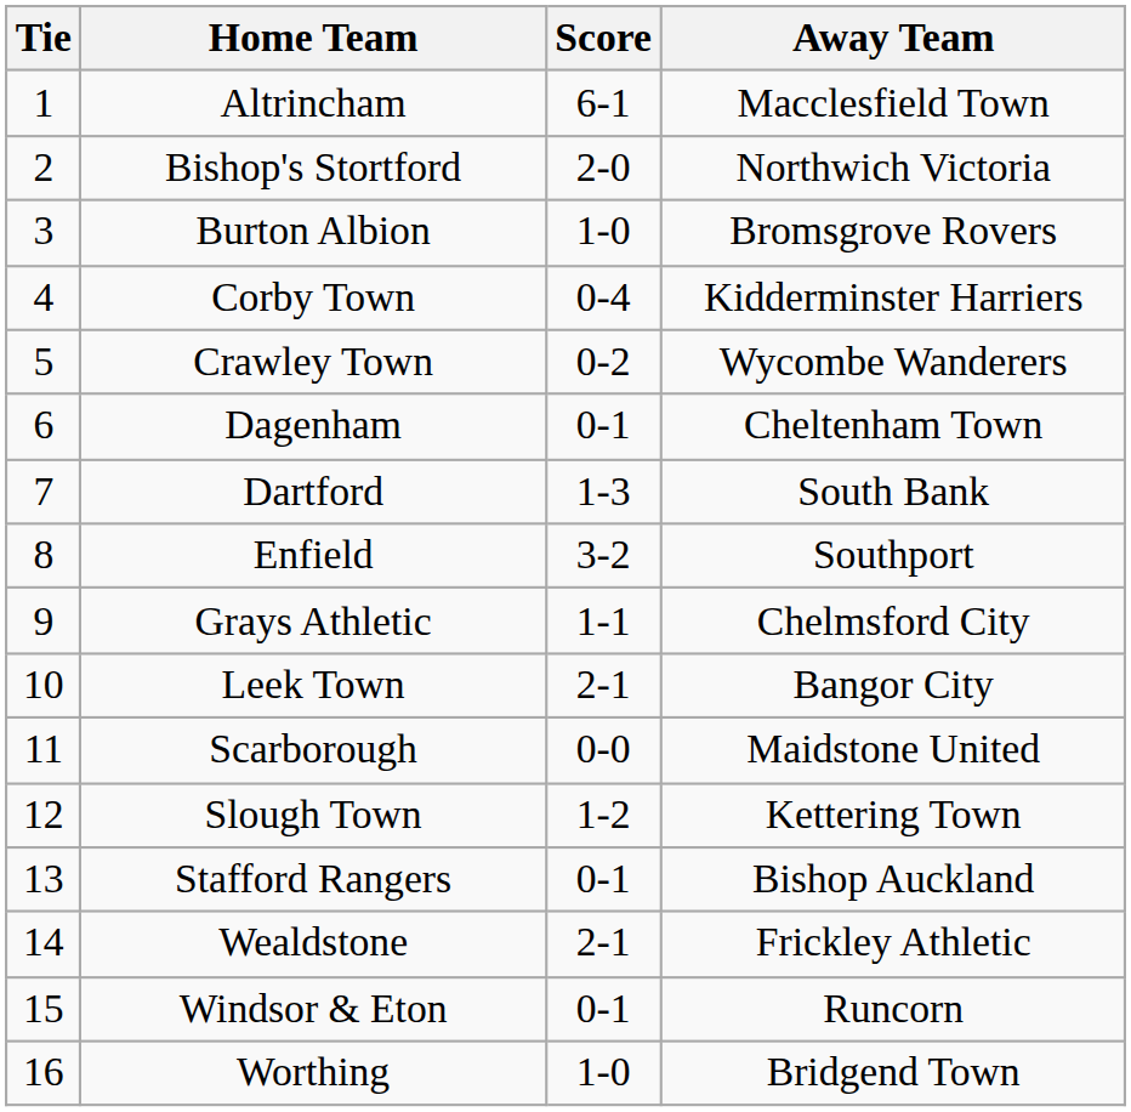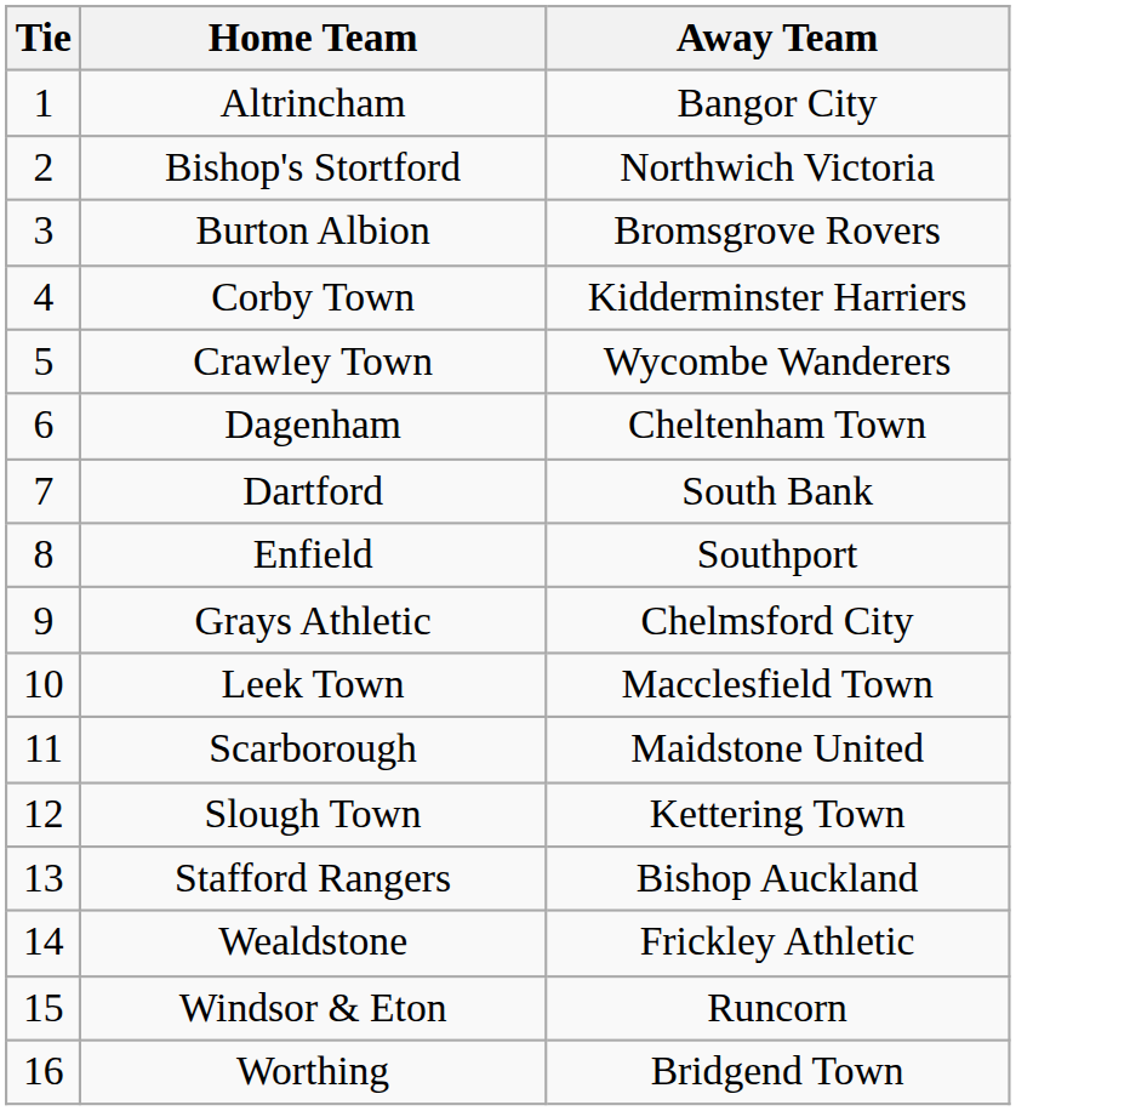 <table class="wikitable" style="text-align:center;">
 <tr>
 <th width=20>Tie</th>
 <th width=175>Home Team</th>
-<th width=20>Score</th>
 <th width=175>Away Team</th>
 </tr>
 <tr>
 <td>1</td>
 <td>Altrincham</td>
-<td>6-1</td>
-<td>Macclesfield Town</td>
+<td>Bangor City</td>
 </tr>
 <tr>
 <td>2</td>
 <td>Bishop's Stortford</td>
-<td>2-0</td>
 <td>Northwich Victoria</td>
 </tr>
 <tr>
 <td>3</td>
 <td>Burton Albion</td>
-<td>1-0</td>
 <td>Bromsgrove Rovers</td>
 </tr>
 <tr>
 <td>4</td>
 <td>Corby Town</td>
-<td>0-4</td>
 <td>Kidderminster Harriers</td>
 </tr>
 <tr>
 <td>5</td>
 <td>Crawley Town</td>
-<td>0-2</td>
 <td>Wycombe Wanderers</td>
 </tr>
 <tr>
 <td>6</td>
 <td>Dagenham</td>
-<td>0-1</td>
 <td>Cheltenham Town</td>
 </tr>
 <tr>
 <td>7</td>
 <td>Dartford</td>
-<td>1-3</td>
 <td>South Bank</td>
 </tr>
 <tr>
 <td>8</td>
 <td>Enfield</td>
-<td>3-2</td>
 <td>Southport</td>
 </tr>
 <tr>
 <td>9</td>
 <td>Grays Athletic</td>
-<td>1-1</td>
 <td>Chelmsford City</td>
 </tr>
 <tr>
 <td>10</td>
 <td>Leek Town</td>
-<td>2-1</td>
-<td>Bangor City</td>
+<td>Macclesfield Town</td>
 </tr>
 <tr>
 <td>11</td>
 <td>Scarborough</td>
-<td>0-0</td>
 <td>Maidstone United</td>
 </tr>
 <tr>
 <td>12</td>
 <td>Slough Town</td>
-<td>1-2</td>
 <td>Kettering Town</td>
 </tr>
 <tr>
 <td>13</td>
 <td>Stafford Rangers</td>
-<td>0-1</td>
 <td>Bishop Auckland</td>
 </tr>
 <tr>
 <td>14</td>
 <td>Wealdstone</td>
-<td>2-1</td>
 <td>Frickley Athletic</td>
 </tr>
 <tr>
 <td>15</td>
 <td>Windsor & Eton</td>
-<td>0-1</td>
 <td>Runcorn</td>
 </tr>
 <tr>
 <td>16</td>
 <td>Worthing</td>
-<td>1-0</td>
 <td>Bridgend Town</td>
 </tr>
 </table>
